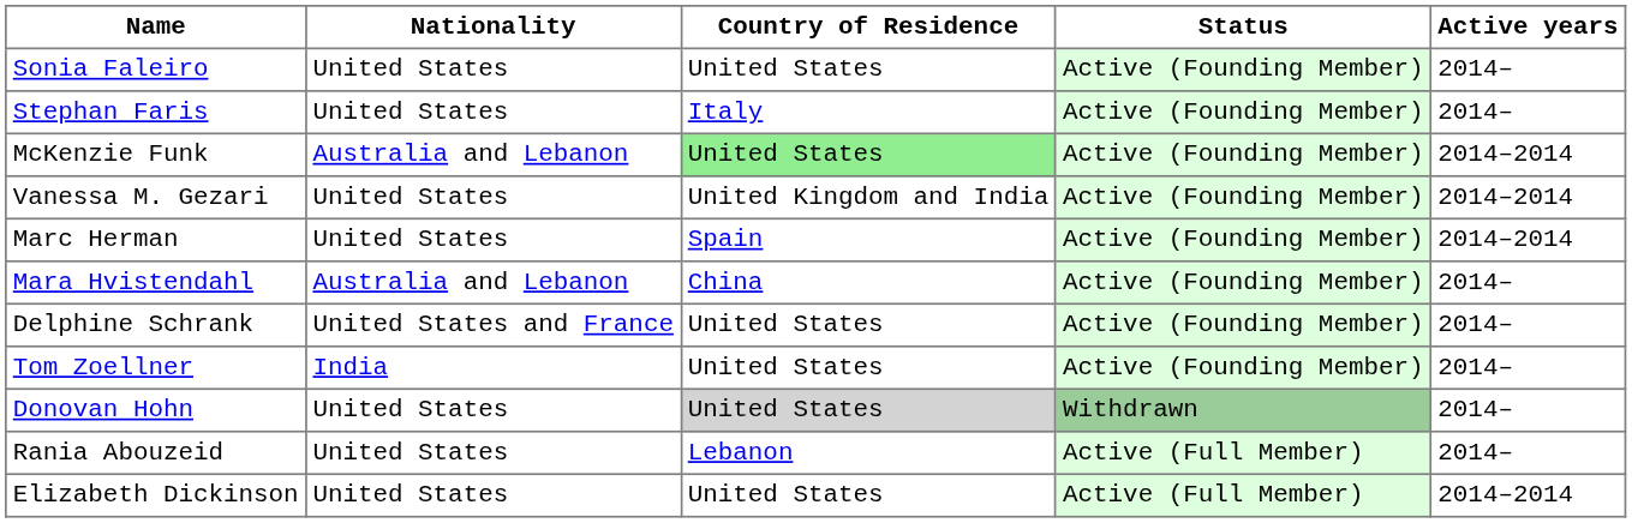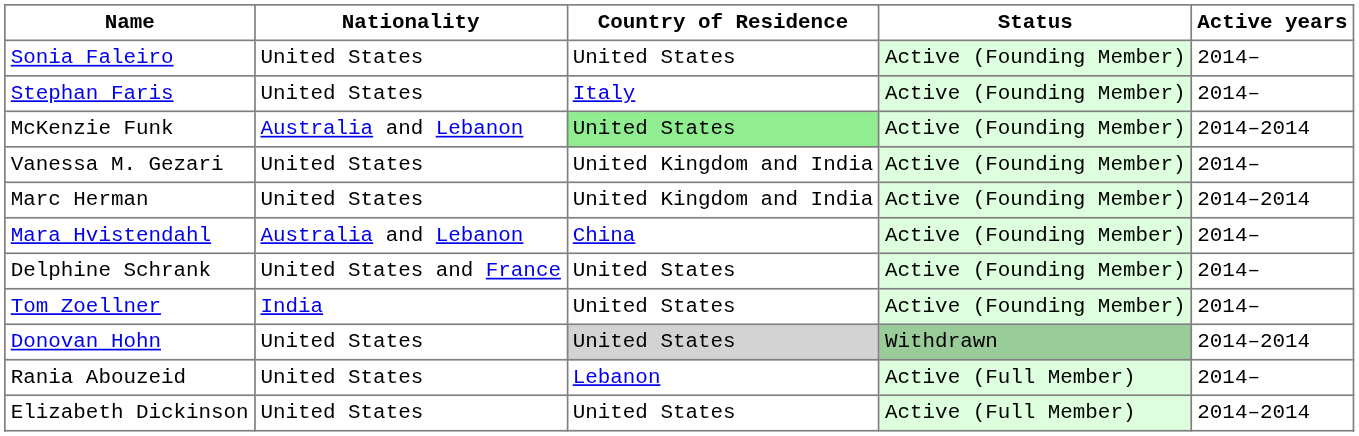 <table class="toccolours sortable" border="1" cellpadding="3" style="font-size:95%; border-collapse:collapse;">
 <tr>
 <th>Name</th>
 <th>Nationality</th>
 <th>Country of Residence</th>
 <th>Status</th>
 <th>Active years</th>
 </tr>
 <tr>
 <td><a href='#'>Sonia Faleiro</a></td>
 <td>United States</td>
 <td>United States</td>
 <td style="background:#dfd;">Active (Founding Member)</td>
 <td>2014–</td>
 </tr>
 <tr>
 <td><a href='#'>Stephan Faris</a></td>
 <td>United States</td>
 <td><a href='#'>Italy</a></td>
 <td style="background:#dfd;">Active (Founding Member)</td>
 <td>2014–</td>
 </tr>
 <tr>
 <td>McKenzie Funk</td>
 <td><a href='#'>Australia</a> and <a href='#'>Lebanon</a></td>
 <td style="background: lightgreen;">United States</td>
 <td style="background:#dfd;">Active (Founding Member)</td>
 <td>2014–2014</td>
 </tr>
 <tr>
 <td>Vanessa M. Gezari</td>
 <td>United States</td>
 <td>United Kingdom and India</td>
 <td style="background:#dfd;">Active (Founding Member)</td>
-<td>2014–2014</td>
+<td>2014–</td>
 </tr>
 <tr>
 <td>Marc Herman</td>
 <td>United States</td>
-<td><a href='#'>Spain</a></td>
+<td>United Kingdom and India</td>
 <td style="background:#dfd;">Active (Founding Member)</td>
 <td>2014–2014</td>
 </tr>
 <tr>
 <td><a href='#'>Mara Hvistendahl</a></td>
 <td><a href='#'>Australia</a> and <a href='#'>Lebanon</a></td>
 <td><a href='#'>China</a></td>
 <td style="background:#dfd;">Active (Founding Member)</td>
 <td>2014–</td>
 </tr>
 <tr>
 <td>Delphine Schrank</td>
 <td>United States and <a href='#'>France</a></td>
 <td>United States</td>
 <td style="background:#dfd;">Active (Founding Member)</td>
 <td>2014–</td>
 </tr>
 <tr>
 <td><a href='#'>Tom Zoellner</a></td>
 <td><a href='#'>India</a></td>
 <td>United States</td>
 <td style="background:#dfd;">Active (Founding Member)</td>
 <td>2014–</td>
 </tr>
 <tr>
 <td><a href='#'>Donovan Hohn</a></td>
 <td>United States</td>
 <td style="background: lightgrey;">United States</td>
 <td style="background:#9c9;">Withdrawn</td>
-<td>2014–</td>
+<td>2014–2014</td>
 </tr>
 <tr>
 <td>Rania Abouzeid</td>
 <td>United States</td>
 <td><a href='#'>Lebanon</a></td>
 <td style="background:#dfd;">Active (Full Member)</td>
 <td>2014–</td>
 </tr>
 <tr>
 <td>Elizabeth Dickinson</td>
 <td>United States</td>
 <td>United States</td>
 <td style="background:#dfd;">Active (Full Member)</td>
 <td>2014–2014</td>
 </tr>
 </table>
